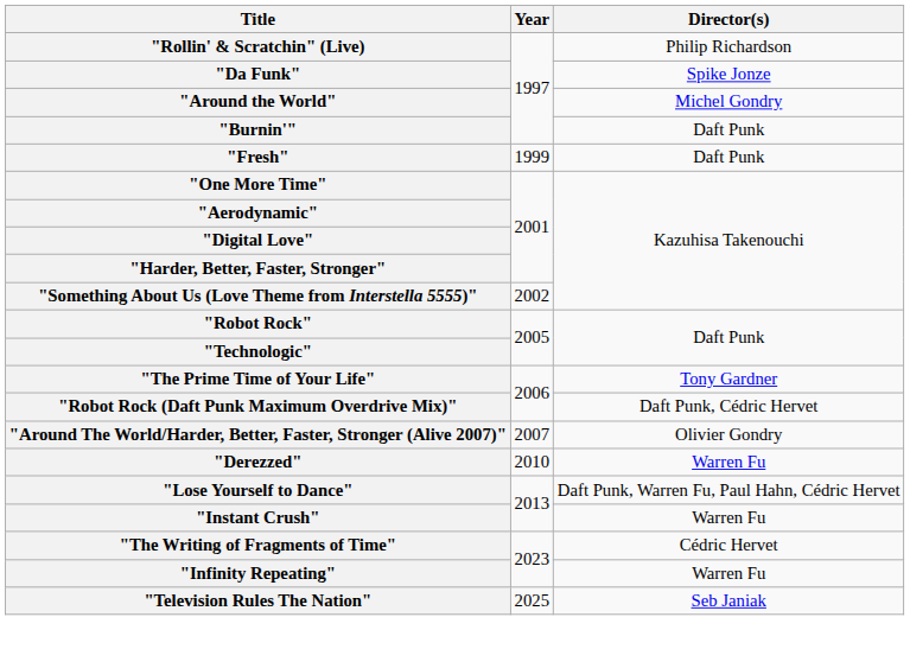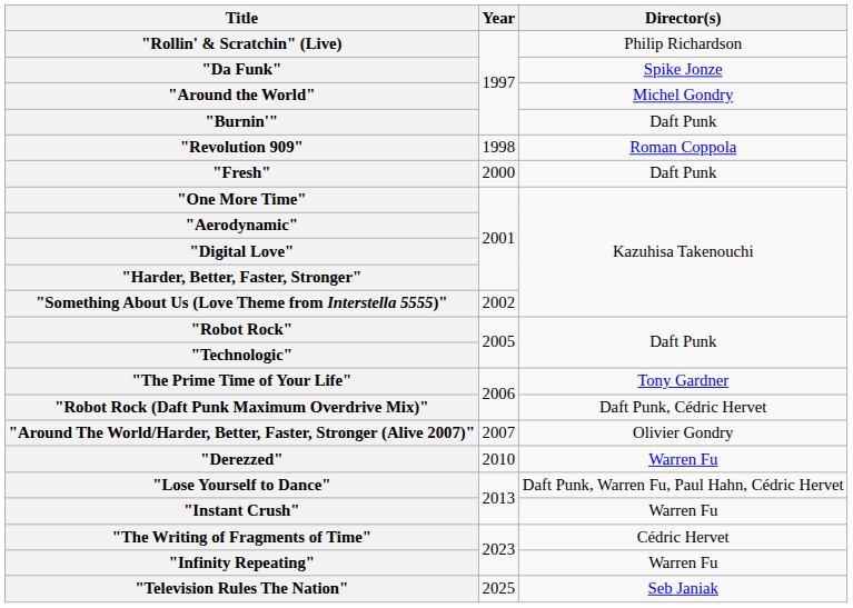 <table class="wikitable plainrowheaders" style="text-align:center;">
 <tr>
 <th scope="col">Title</th>
 <th scope="col">Year</th>
 <th scope="col">Director(s)</th>
 </tr>
 <tr>
 <th scope="row">"Rollin' & Scratchin" (Live)</th>
 <td rowspan="4">1997</td>
 <td>Philip Richardson</td>
 </tr>
 <tr>
 <th scope="row">"Da Funk"</th>
 <td><a href='#'>Spike Jonze</a></td>
 </tr>
 <tr>
 <th scope="row">"Around the World"</th>
 <td><a href='#'>Michel Gondry</a></td>
 </tr>
 <tr>
 <th scope="row">"Burnin'"</th>
 <td>Daft Punk</td>
 </tr>
 <tr>
+<th scope="row">"Revolution 909"</th>
+<td>1998</td>
+<td><a href='#'>Roman Coppola</a></td>
+</tr>
+<tr>
 <th scope="row">"Fresh"</th>
-<td>1999</td>
+<td>2000</td>
 <td>Daft Punk</td>
 </tr>
 <tr>
 <th scope="row">"One More Time"</th>
 <td rowspan="4">2001</td>
 <td rowspan="5">Kazuhisa Takenouchi</td>
 </tr>
 <tr>
 <th scope="row">"Aerodynamic"</th>
 </tr>
 <tr>
 <th scope="row">"Digital Love"</th>
 </tr>
 <tr>
 <th scope="row">"Harder, Better, Faster, Stronger"</th>
 </tr>
 <tr>
 <th scope="row">"Something About Us (Love Theme from <em>Interstella 5555</em>)"</th>
 <td>2002</td>
 </tr>
 <tr>
 <th scope="row">"Robot Rock"</th>
 <td rowspan="2">2005</td>
 <td rowspan="2">Daft Punk</td>
 </tr>
 <tr>
 <th scope="row">"Technologic"</th>
 </tr>
 <tr>
 <th scope="row">"The Prime Time of Your Life"</th>
 <td rowspan="2">2006</td>
 <td><a href='#'>Tony Gardner</a></td>
 </tr>
 <tr>
 <th scope="row">"Robot Rock (Daft Punk Maximum Overdrive Mix)"</th>
 <td>Daft Punk, Cédric Hervet</td>
 </tr>
 <tr>
 <th scope="row">"Around The World/Harder, Better, Faster, Stronger (Alive 2007)"</th>
 <td>2007</td>
 <td>Olivier Gondry</td>
 </tr>
 <tr>
 <th scope="row">"Derezzed"</th>
 <td>2010</td>
 <td><a href='#'>Warren Fu</a></td>
 </tr>
 <tr>
 <th scope="row">"Lose Yourself to Dance" </th>
 <td rowspan="2">2013</td>
 <td>Daft Punk, Warren Fu, Paul Hahn, Cédric Hervet</td>
 </tr>
 <tr>
 <th scope="row">"Instant Crush" </th>
 <td>Warren Fu</td>
 </tr>
 <tr>
 <th scope="row">"The Writing of Fragments of Time" </th>
 <td rowspan="2">2023</td>
 <td>Cédric Hervet</td>
 </tr>
 <tr>
 <th scope="row">"Infinity Repeating" </th>
 <td>Warren Fu</td>
 </tr>
 <tr>
 <th scope="row">"Television Rules The Nation"</th>
 <td>2025</td>
 <td><a href='#'>Seb Janiak</a></td>
 </tr>
 </table>
